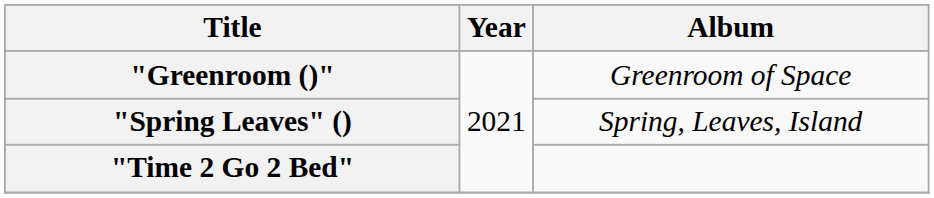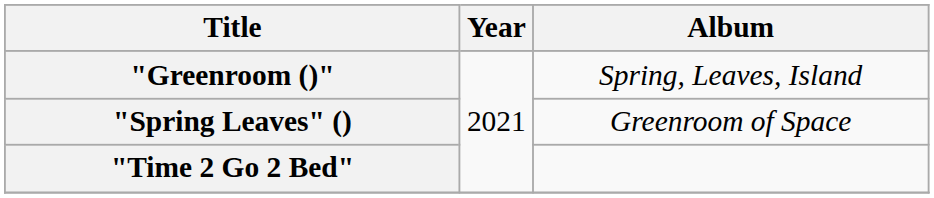 <table class="wikitable plainrowheaders" style="text-align:center;">
 <tr>
 <th scope="col" style="width:15em;">Title</th>
 <th scope="col" style="width:2em;">Year</th>
 <th scope="col" style="width:13em;">Album</th>
 </tr>
 <tr>
 <th scope="row">"Greenroom ()"</th>
 <td rowspan="3">2021</td>
-<td><em>Greenroom of Space</em></td>
+<td><em>Spring, Leaves, Island</em></td>
 </tr>
 <tr>
 <th scope="row">"Spring Leaves" ()</th>
-<td><em>Spring, Leaves, Island</em></td>
+<td><em>Greenroom of Space</em></td>
 </tr>
 <tr>
 <th scope="row">"Time 2 Go 2 Bed"</th>
 <td></td>
 </tr>
 <tr>
 </tr>
 </table>
